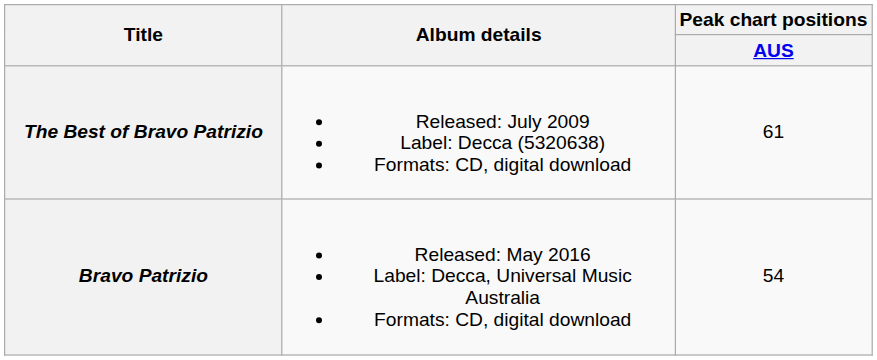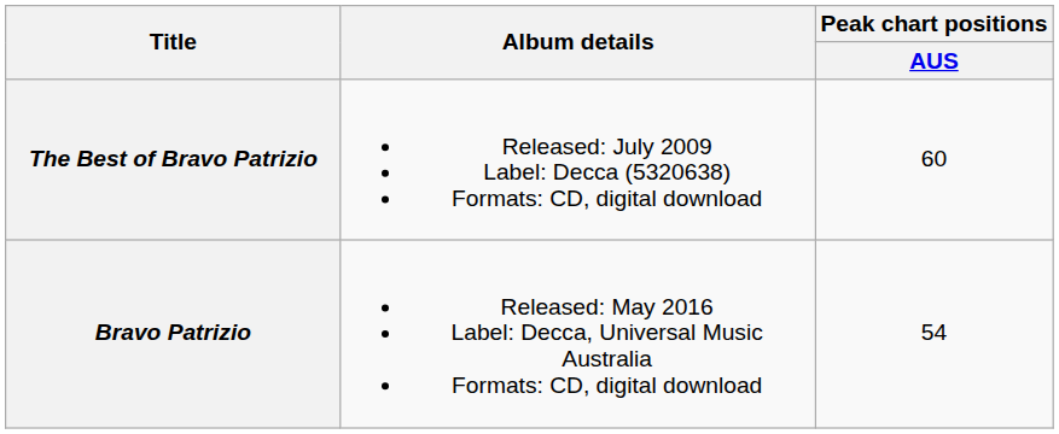 <table class="wikitable plainrowheaders" style="text-align:center;">
 <tr>
 <th scope="col" rowspan="2" style="width:14em;">Title</th>
 <th scope="col" rowspan="2" style="width:20em;">Album details</th>
 <th scope="col" colspan="1">Peak chart positions</th>
 </tr>
 <tr>
 <th><a href='#'>AUS</a><br></th>
 </tr>
 <tr>
 <th scope="row"><em>The Best of Bravo Patrizio</em></th>
 <td><br><ul><li>Released: July 2009</li><li>Label: Decca (5320638)</li><li>Formats: CD, digital download</li></ul></td>
-<td>61</td>
+<td>60</td>
 </tr>
 <tr>
 <th scope="row"><em>Bravo Patrizio</em></th>
 <td><br><ul><li>Released: May 2016</li><li>Label: Decca, Universal Music Australia</li><li>Formats: CD, digital download</li></ul></td>
 <td>54</td>
 </tr>
 </table>
